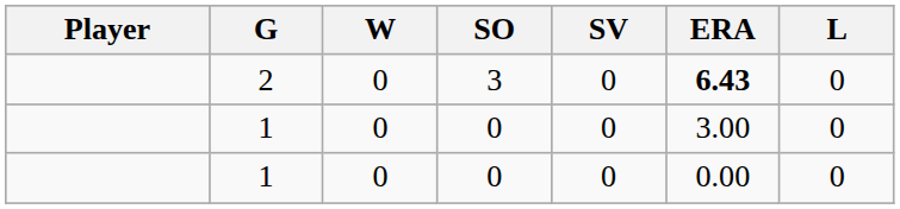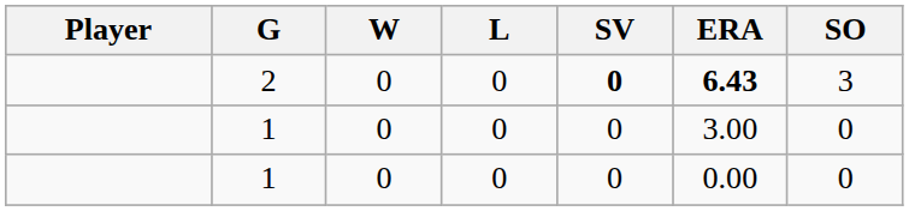 <table class="wikitable sortable">
 <tr>
 <th bgcolor="#DDDDFF" width="16%">Player</th>
 <th bgcolor="#DDDDFF" width="9%">G</th>
 <th bgcolor="#DDDDFF" width="9%">W</th>
-<th bgcolor="#DDDDFF" width="9%">SO</th>
+<th bgcolor="#DDDDFF" width="9%">L</th>
 <th bgcolor="#DDDDFF" width="9%">SV</th>
 <th bgcolor="#DDDDFF" width="9%">ERA</th>
-<th bgcolor="#DDDDFF" width="9%">L</th>
+<th bgcolor="#DDDDFF" width="9%">SO</th>
 </tr>
 <tr align="center">
 <td></td>
 <td>2</td>
 <td>0</td>
+<td>0</td>
+<td><strong>0</strong></td>
+<td><strong>6.43</strong></td>
 <td>3</td>
-<td>0</td>
-<td><strong>6.43</strong></td>
-<td>0</td>
 </tr>
 <tr align="center">
 <td></td>
 <td>1</td>
 <td>0</td>
 <td>0</td>
 <td>0</td>
 <td>3.00</td>
 <td>0</td>
 </tr>
 <tr align="center">
 <td></td>
 <td>1</td>
 <td>0</td>
 <td>0</td>
 <td>0</td>
 <td>0.00</td>
 <td>0</td>
 </tr>
 </table>
